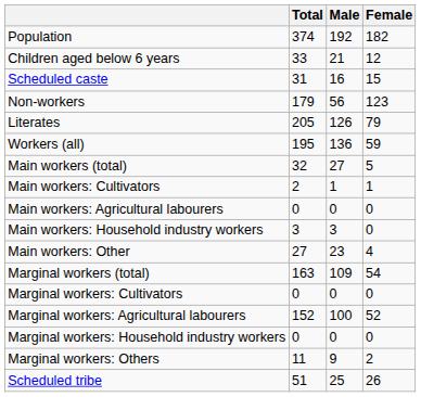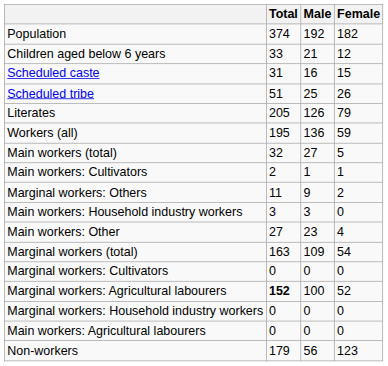 <table class="wikitable sortable">
 <tr>
 <th></th>
 <th>Total</th>
 <th>Male</th>
 <th>Female</th>
 </tr>
 <tr>
 <td>Population</td>
 <td>374</td>
 <td>192</td>
 <td>182</td>
 </tr>
 <tr>
 <td>Children aged below 6 years</td>
 <td>33</td>
 <td>21</td>
 <td>12</td>
 </tr>
 <tr>
 <td><a href='#'>Scheduled caste</a></td>
 <td>31</td>
 <td>16</td>
 <td>15</td>
 </tr>
 <tr>
-<td>Non-workers</td>
-<td>179</td>
-<td>56</td>
-<td>123</td>
+<td><a href='#'>Scheduled tribe</a></td>
+<td>51</td>
+<td>25</td>
+<td>26</td>
 </tr>
 <tr>
 <td>Literates</td>
 <td>205</td>
 <td>126</td>
 <td>79</td>
 </tr>
 <tr>
 <td>Workers (all)</td>
 <td>195</td>
 <td>136</td>
 <td>59</td>
 </tr>
 <tr>
 <td>Main workers (total)</td>
 <td>32</td>
 <td>27</td>
 <td>5</td>
 </tr>
 <tr>
 <td>Main workers: Cultivators</td>
 <td>2</td>
 <td>1</td>
 <td>1</td>
 </tr>
 <tr>
-<td>Main workers: Agricultural labourers</td>
-<td>0</td>
-<td>0</td>
-<td>0</td>
+<td>Marginal workers: Others</td>
+<td>11</td>
+<td>9</td>
+<td>2</td>
 </tr>
 <tr>
 <td>Main workers: Household industry workers</td>
 <td>3</td>
 <td>3</td>
 <td>0</td>
 </tr>
 <tr>
 <td>Main workers: Other</td>
 <td>27</td>
 <td>23</td>
 <td>4</td>
 </tr>
 <tr>
 <td>Marginal workers (total)</td>
 <td>163</td>
 <td>109</td>
 <td>54</td>
 </tr>
 <tr>
 <td>Marginal workers: Cultivators</td>
 <td>0</td>
 <td>0</td>
 <td>0</td>
 </tr>
 <tr>
 <td>Marginal workers: Agricultural labourers</td>
-<td>152</td>
+<td><strong>152</strong></td>
 <td>100</td>
 <td>52</td>
 </tr>
 <tr>
 <td>Marginal workers: Household industry workers</td>
 <td>0</td>
 <td>0</td>
 <td>0</td>
 </tr>
 <tr>
-<td>Marginal workers: Others</td>
-<td>11</td>
-<td>9</td>
-<td>2</td>
+<td>Main workers: Agricultural labourers</td>
+<td>0</td>
+<td>0</td>
+<td>0</td>
 </tr>
 <tr>
-<td><a href='#'>Scheduled tribe</a></td>
-<td>51</td>
-<td>25</td>
-<td>26</td>
+<td>Non-workers</td>
+<td>179</td>
+<td>56</td>
+<td>123</td>
 </tr>
 </table>
